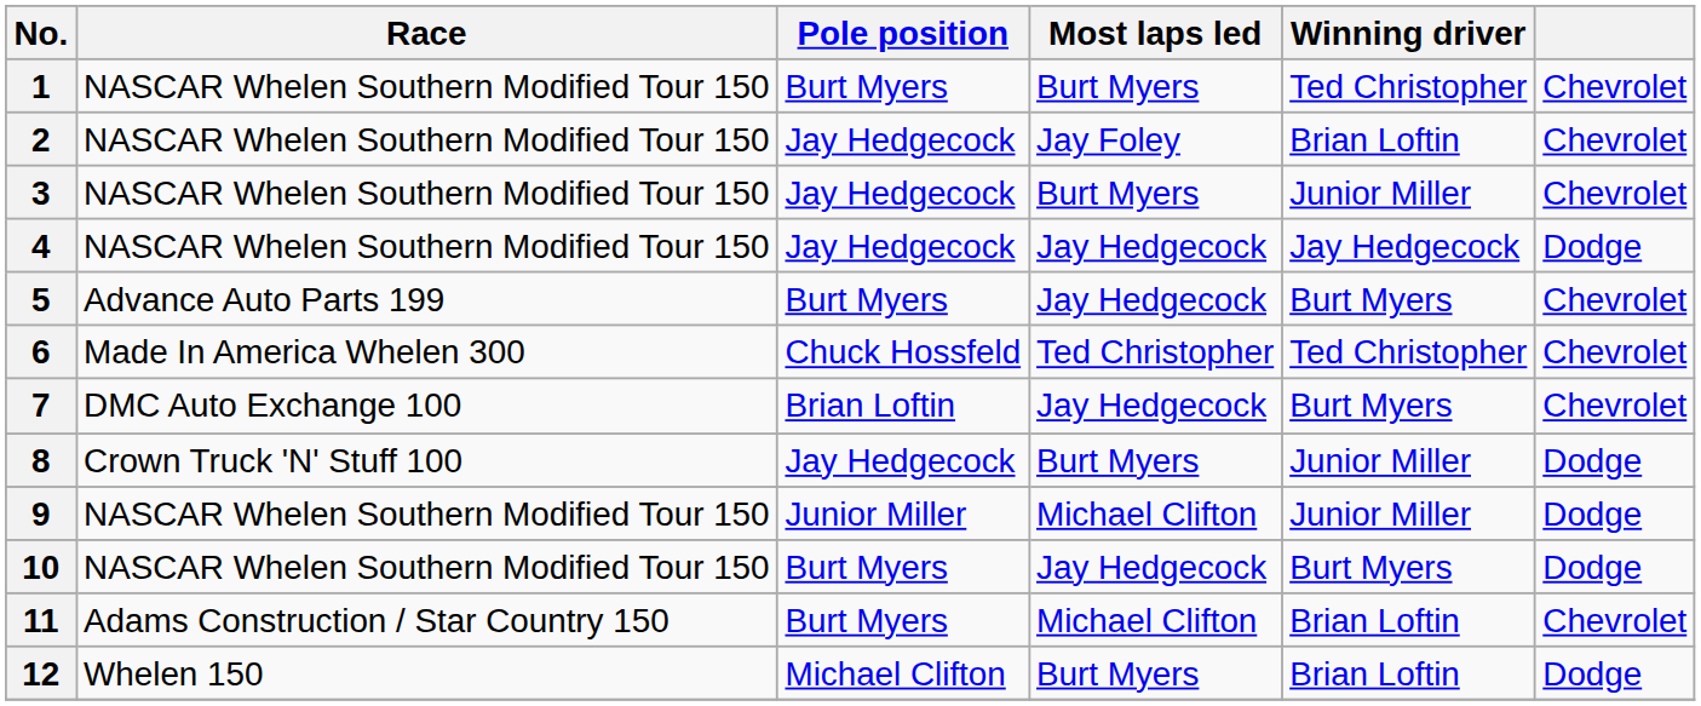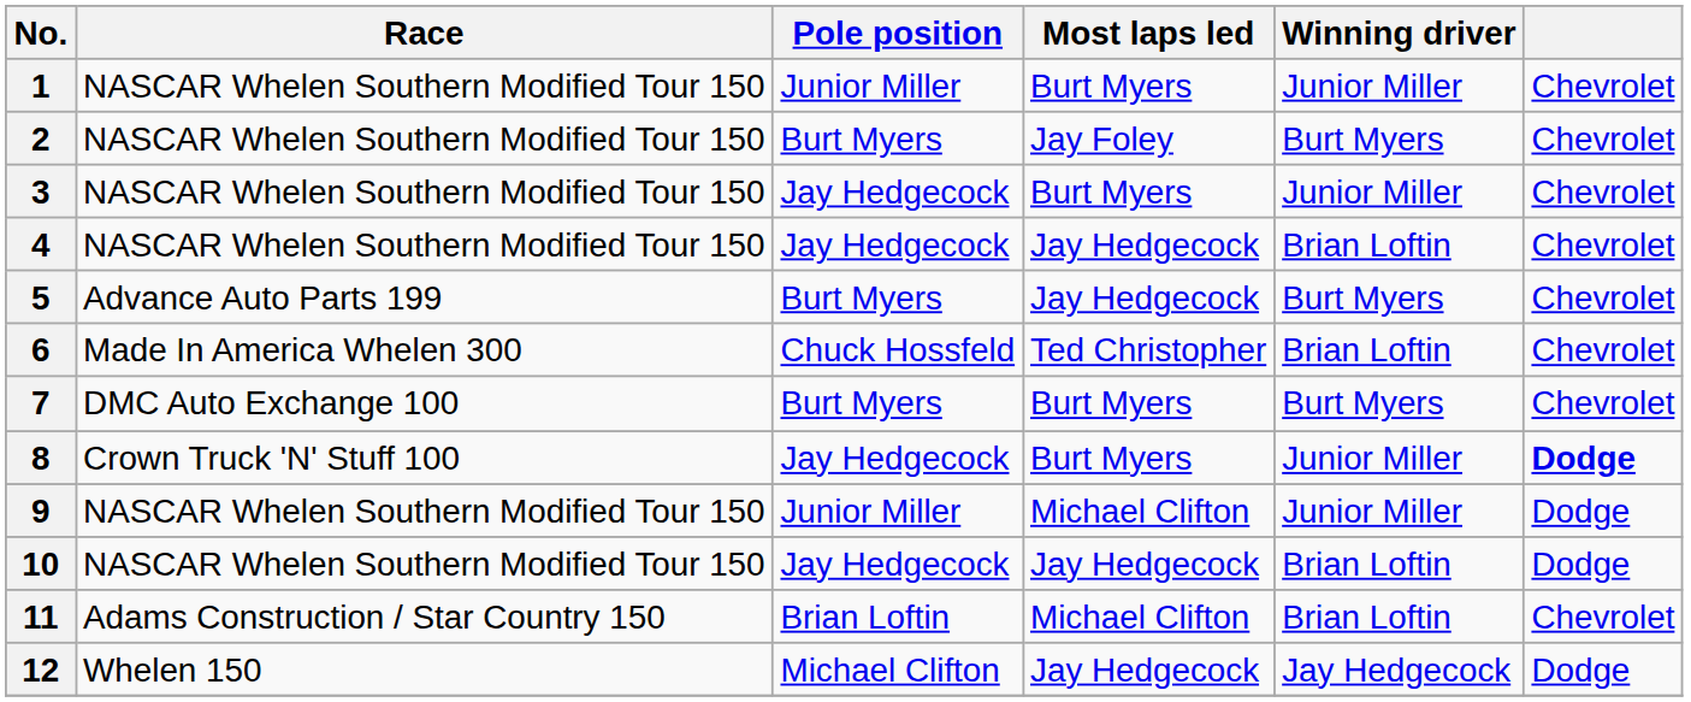 <table class="wikitable sortable" style="font-size:95%">
 <tr>
 <th>No.</th>
 <th>Race</th>
 <th><a href='#'>Pole position</a></th>
 <th>Most laps led</th>
 <th>Winning driver</th>
 <th></th>
 </tr>
 <tr>
 <th>1</th>
 <td>NASCAR Whelen Southern Modified Tour 150</td>
+<td><a href='#'>Junior Miller</a></td>
 <td><a href='#'>Burt Myers</a></td>
-<td><a href='#'>Burt Myers</a></td>
-<td><a href='#'>Ted Christopher</a></td>
+<td><a href='#'>Junior Miller</a></td>
 <td><a href='#'>Chevrolet</a></td>
 </tr>
 <tr>
 <th>2</th>
 <td>NASCAR Whelen Southern Modified Tour 150</td>
-<td><a href='#'>Jay Hedgecock</a></td>
+<td><a href='#'>Burt Myers</a></td>
 <td><a href='#'>Jay Foley</a></td>
-<td><a href='#'>Brian Loftin</a></td>
+<td><a href='#'>Burt Myers</a></td>
 <td><a href='#'>Chevrolet</a></td>
 </tr>
 <tr>
 <th>3</th>
 <td>NASCAR Whelen Southern Modified Tour 150</td>
 <td><a href='#'>Jay Hedgecock</a></td>
 <td><a href='#'>Burt Myers</a></td>
 <td><a href='#'>Junior Miller</a></td>
 <td><a href='#'>Chevrolet</a></td>
 </tr>
 <tr>
 <th>4</th>
 <td>NASCAR Whelen Southern Modified Tour 150</td>
 <td><a href='#'>Jay Hedgecock</a></td>
 <td><a href='#'>Jay Hedgecock</a></td>
-<td><a href='#'>Jay Hedgecock</a></td>
-<td><a href='#'>Dodge</a></td>
+<td><a href='#'>Brian Loftin</a></td>
+<td><a href='#'>Chevrolet</a></td>
 </tr>
 <tr>
 <th>5</th>
 <td>Advance Auto Parts 199</td>
 <td><a href='#'>Burt Myers</a></td>
 <td><a href='#'>Jay Hedgecock</a></td>
 <td><a href='#'>Burt Myers</a></td>
 <td><a href='#'>Chevrolet</a></td>
 </tr>
 <tr>
 <th>6</th>
 <td>Made In America Whelen 300</td>
 <td><a href='#'>Chuck Hossfeld</a></td>
 <td><a href='#'>Ted Christopher</a></td>
-<td><a href='#'>Ted Christopher</a></td>
+<td><a href='#'>Brian Loftin</a></td>
 <td><a href='#'>Chevrolet</a></td>
 </tr>
 <tr>
 <th>7</th>
 <td>DMC Auto Exchange 100</td>
-<td><a href='#'>Brian Loftin</a></td>
-<td><a href='#'>Jay Hedgecock</a></td>
+<td><a href='#'>Burt Myers</a></td>
+<td><a href='#'>Burt Myers</a></td>
 <td><a href='#'>Burt Myers</a></td>
 <td><a href='#'>Chevrolet</a></td>
 </tr>
 <tr>
 <th>8</th>
 <td>Crown Truck 'N' Stuff 100</td>
 <td><a href='#'>Jay Hedgecock</a></td>
 <td><a href='#'>Burt Myers</a></td>
 <td><a href='#'>Junior Miller</a></td>
-<td><a href='#'>Dodge</a></td>
+<td><strong><a href='#'>Dodge</a></strong></td>
 </tr>
 <tr>
 <th>9</th>
 <td>NASCAR Whelen Southern Modified Tour 150</td>
 <td><a href='#'>Junior Miller</a></td>
 <td><a href='#'>Michael Clifton</a></td>
 <td><a href='#'>Junior Miller</a></td>
 <td><a href='#'>Dodge</a></td>
 </tr>
 <tr>
 <th>10</th>
 <td>NASCAR Whelen Southern Modified Tour 150</td>
-<td><a href='#'>Burt Myers</a></td>
 <td><a href='#'>Jay Hedgecock</a></td>
-<td><a href='#'>Burt Myers</a></td>
+<td><a href='#'>Jay Hedgecock</a></td>
+<td><a href='#'>Brian Loftin</a></td>
 <td><a href='#'>Dodge</a></td>
 </tr>
 <tr>
 <th>11</th>
 <td>Adams Construction / Star Country 150</td>
-<td><a href='#'>Burt Myers</a></td>
+<td><a href='#'>Brian Loftin</a></td>
 <td><a href='#'>Michael Clifton</a></td>
 <td><a href='#'>Brian Loftin</a></td>
 <td><a href='#'>Chevrolet</a></td>
 </tr>
 <tr>
 <th>12</th>
 <td>Whelen 150</td>
 <td><a href='#'>Michael Clifton</a></td>
-<td><a href='#'>Burt Myers</a></td>
-<td><a href='#'>Brian Loftin</a></td>
+<td><a href='#'>Jay Hedgecock</a></td>
+<td><a href='#'>Jay Hedgecock</a></td>
 <td><a href='#'>Dodge</a></td>
 </tr>
 <tr>
 </tr>
 </table>
